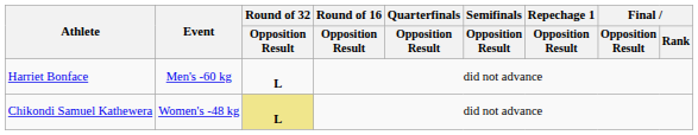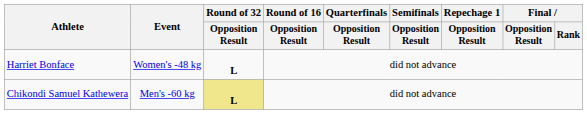 <table class="wikitable" style="font-size:90%">
 <tr>
 <th rowspan="2">Athlete</th>
 <th rowspan="2">Event</th>
 <th>Round of 32</th>
 <th>Round of 16</th>
 <th>Quarterfinals</th>
 <th>Semifinals</th>
 <th>Repechage 1</th>
 <th colspan=2>Final / </th>
 </tr>
 <tr style="font-size:95%">
 <th>Opposition<br>Result</th>
 <th>Opposition<br>Result</th>
 <th>Opposition<br>Result</th>
 <th>Opposition<br>Result</th>
 <th>Opposition<br>Result</th>
 <th>Opposition<br>Result</th>
 <th>Rank</th>
 </tr>
 <tr align=center>
 <td align=left><a href='#'>Harriet Bonface</a></td>
-<td><a href='#'>Men's -60 kg</a></td>
+<td><a href='#'>Women's -48 kg</a></td>
 <td><br><strong>L</strong></td>
 <td colspan=6>did not advance</td>
 </tr>
 <tr align=center>
 <td align=left><a href='#'>Chikondi Samuel Kathewera</a></td>
-<td><a href='#'>Women's -48 kg</a></td>
+<td><a href='#'>Men's -60 kg</a></td>
 <td style="background: khaki;"><br><strong>L</strong></td>
 <td colspan=6>did not advance</td>
 </tr>
 </table>
